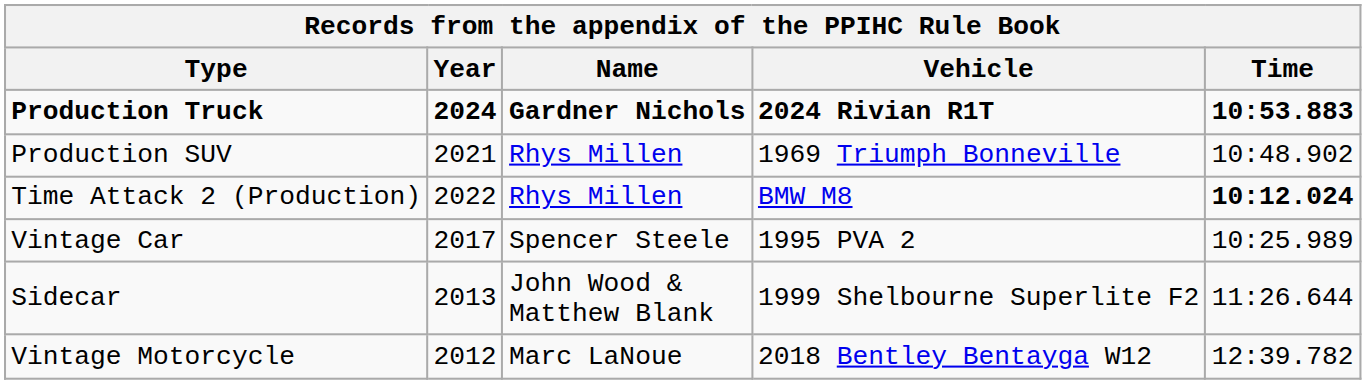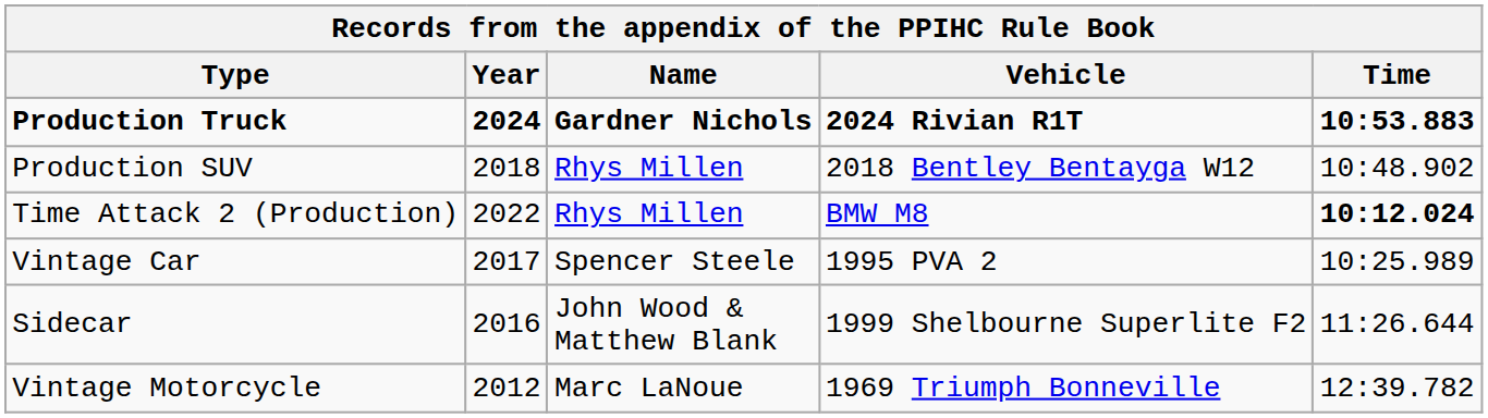 <table class="wikitable sortable">
 <tr>
 <th colspan="5">Records from the appendix of the PPIHC Rule Book</th>
 </tr>
 <tr>
 <th class="unsortable">Type</th>
 <th>Year</th>
 <th class="unsortable">Name</th>
 <th class="unsortable">Vehicle</th>
 <th>Time</th>
 </tr>
 <tr>
 <td><strong>Production Truck</strong></td>
 <td><strong>2024</strong></td>
 <td><strong>Gardner Nichols</strong></td>
 <td><strong>2024 Rivian R1T</strong></td>
 <td><strong>10:53.883</strong></td>
 </tr>
 <tr>
 <td>Production SUV</td>
-<td>2021</td>
+<td>2018</td>
 <td> <a href='#'>Rhys Millen</a></td>
-<td>1969 <a href='#'>Triumph Bonneville</a></td>
+<td>2018 <a href='#'>Bentley Bentayga</a> W12</td>
 <td>10:48.902</td>
 </tr>
 <tr>
 <td>Time Attack 2 (Production)</td>
 <td>2022</td>
 <td> <a href='#'>Rhys Millen</a></td>
 <td><a href='#'>BMW M8</a></td>
 <td><strong>10:12.024</strong></td>
 </tr>
 <tr>
 <td>Vintage Car</td>
 <td>2017</td>
 <td>Spencer Steele</td>
 <td>1995 PVA 2</td>
 <td>10:25.989</td>
 </tr>
 <tr>
 <td>Sidecar</td>
-<td>2013</td>
+<td>2016</td>
 <td>John Wood &<br>Matthew Blank</td>
 <td>1999 Shelbourne Superlite F2</td>
 <td>11:26.644</td>
 </tr>
 <tr>
 <td>Vintage Motorcycle</td>
 <td>2012</td>
 <td>Marc LaNoue</td>
-<td>2018 <a href='#'>Bentley Bentayga</a> W12</td>
+<td>1969 <a href='#'>Triumph Bonneville</a></td>
 <td>12:39.782</td>
 </tr>
 </table>
